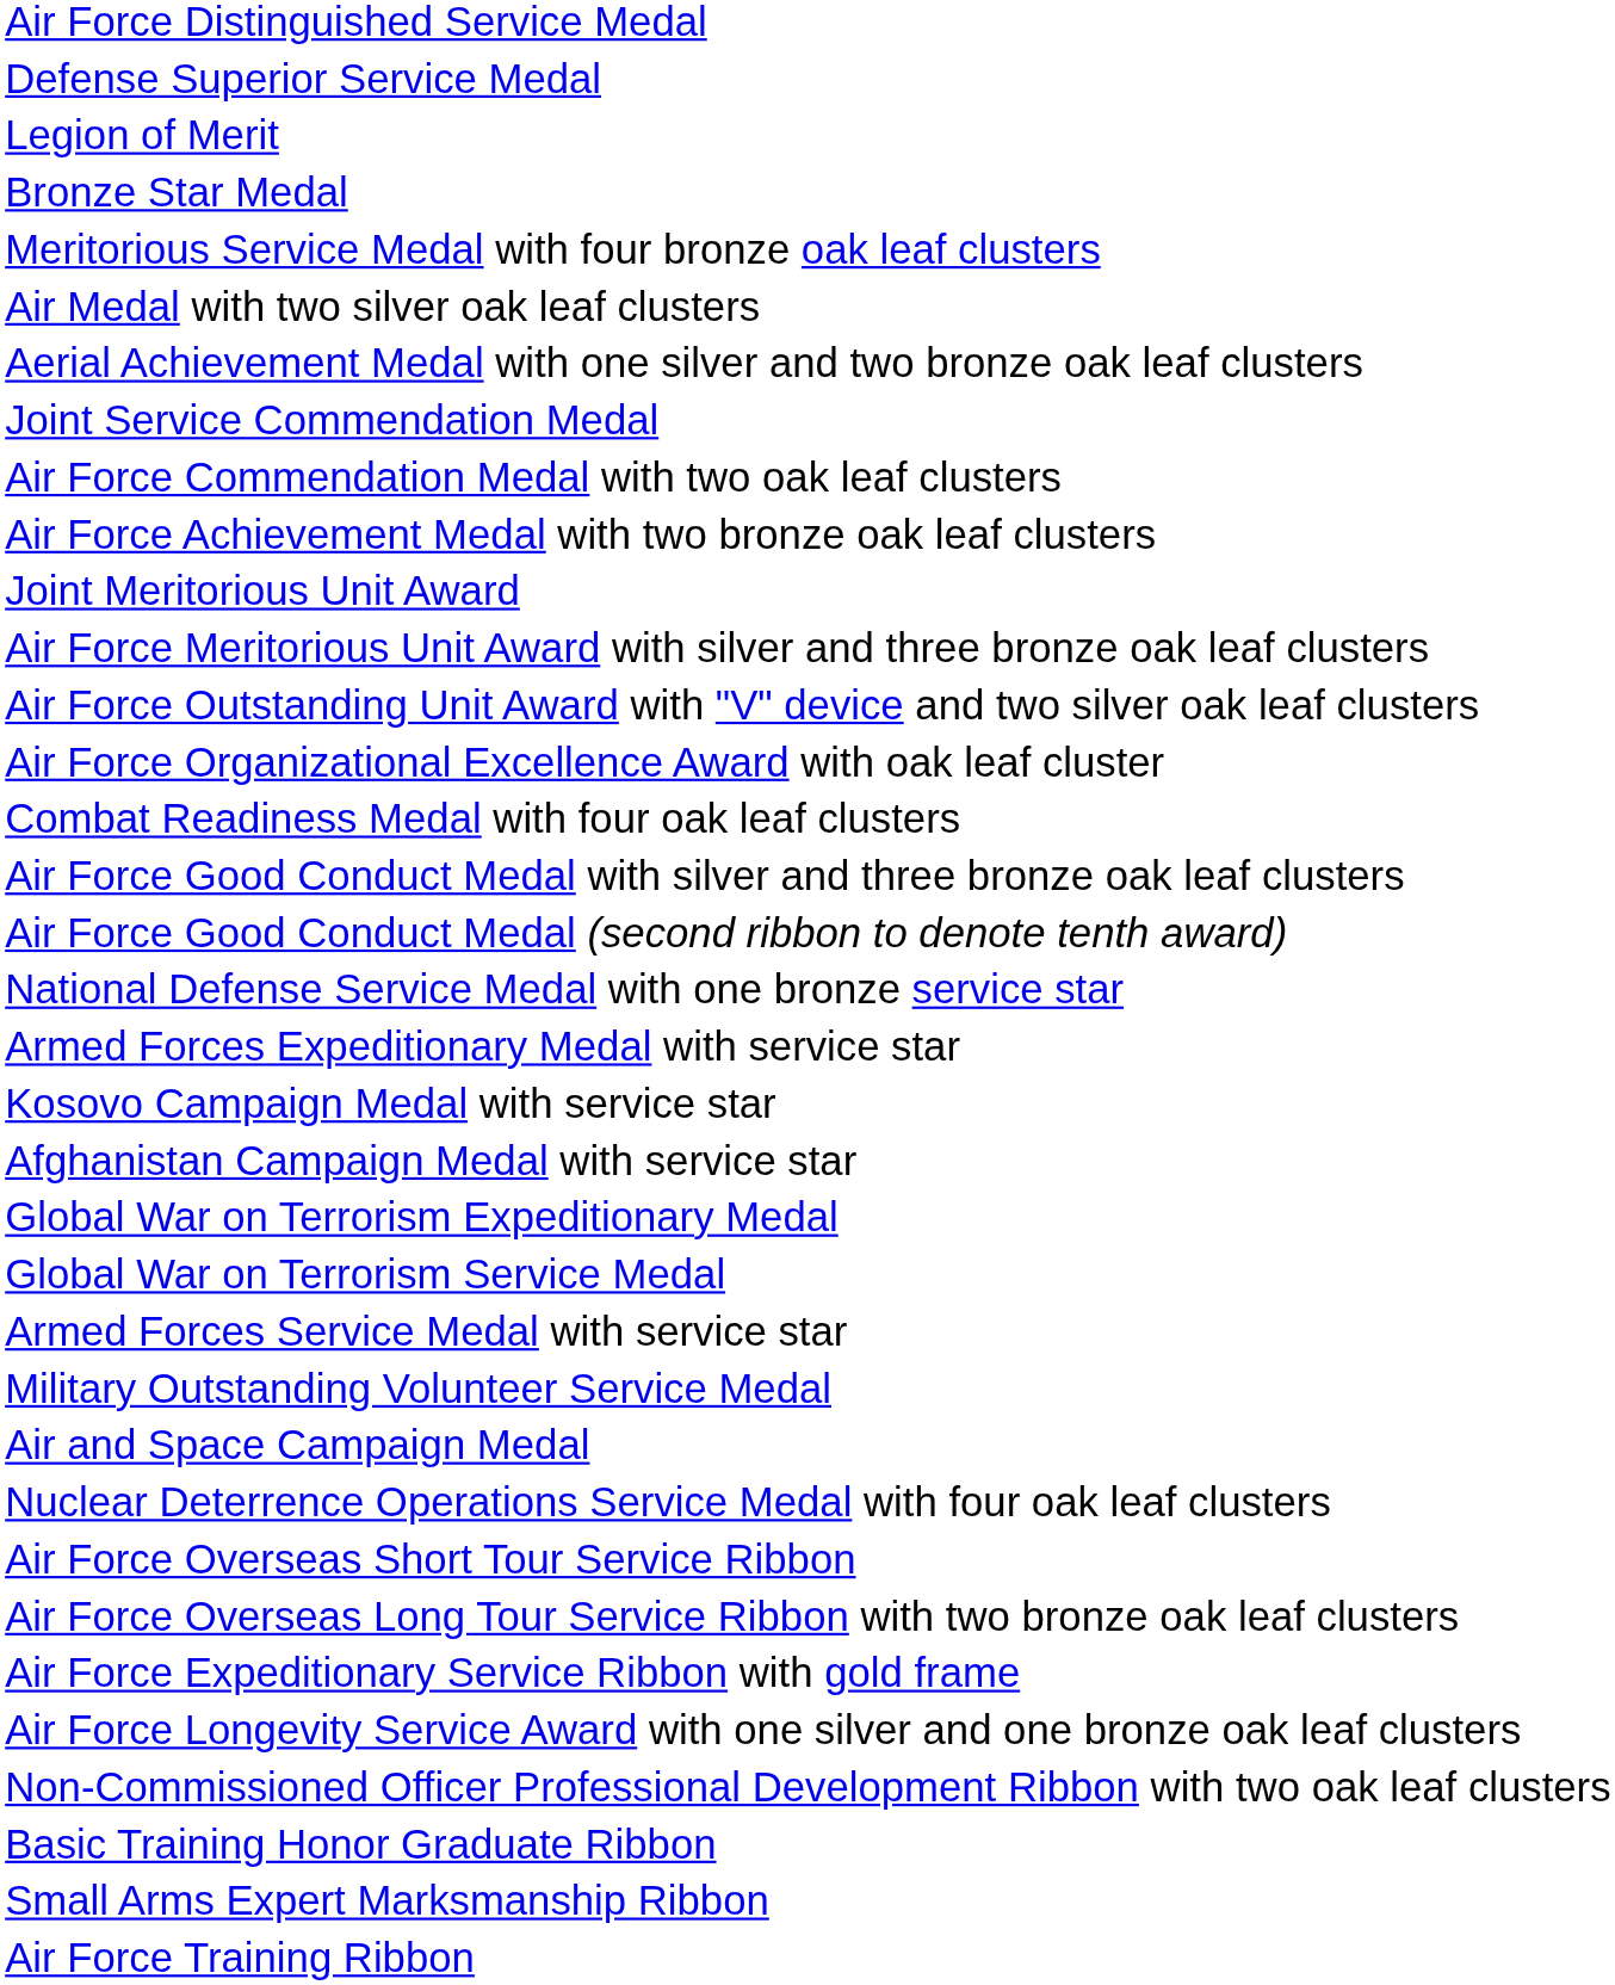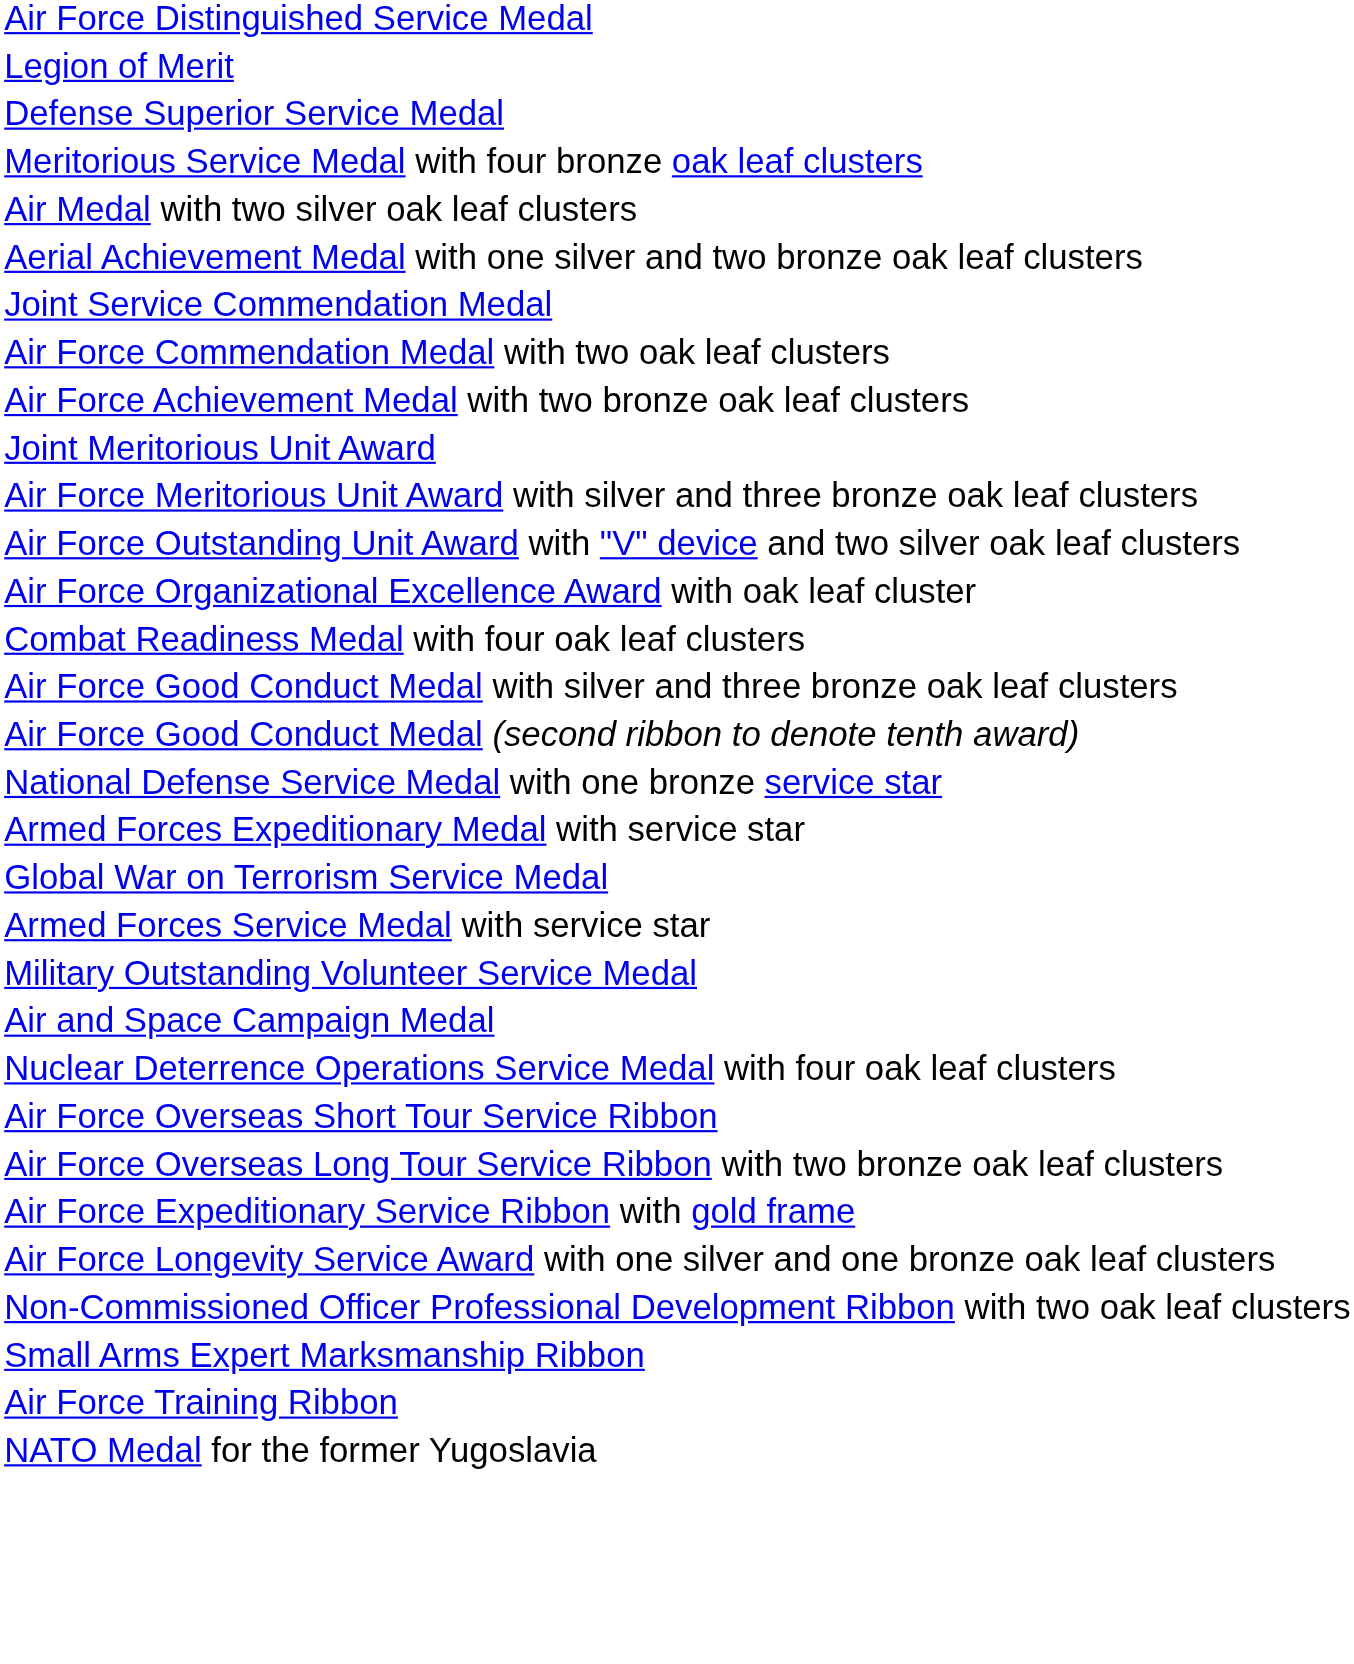 <table>
 <tr>
 <td></td>
 <td><a href='#'>Air Force Distinguished Service Medal</a></td>
 </tr>
 <tr>
 <td></td>
-<td><a href='#'>Defense Superior Service Medal</a></td>
-</tr>
-<tr>
-<td></td>
 <td><a href='#'>Legion of Merit</a></td>
 </tr>
 <tr>
 <td></td>
-<td><a href='#'>Bronze Star Medal</a></td>
+<td><a href='#'>Defense Superior Service Medal</a></td>
 </tr>
 <tr>
 <td></td>
 <td><a href='#'>Meritorious Service Medal</a> with four bronze <a href='#'>oak leaf clusters</a></td>
 </tr>
 <tr>
 <td></td>
 <td><a href='#'>Air Medal</a> with two silver oak leaf clusters</td>
 </tr>
 <tr>
 <td></td>
 <td><a href='#'>Aerial Achievement Medal</a> with one silver and two bronze oak leaf clusters</td>
 </tr>
 <tr>
 <td></td>
 <td><a href='#'>Joint Service Commendation Medal</a></td>
 </tr>
 <tr>
 <td></td>
 <td><a href='#'>Air Force Commendation Medal</a> with two oak leaf clusters</td>
 </tr>
 <tr>
 <td></td>
 <td><a href='#'>Air Force Achievement Medal</a> with two bronze oak leaf clusters</td>
 </tr>
 <tr>
 <td></td>
 <td><a href='#'>Joint Meritorious Unit Award</a></td>
 </tr>
 <tr>
 <td></td>
 <td><a href='#'>Air Force Meritorious Unit Award</a> with silver and three bronze oak leaf clusters</td>
 </tr>
 <tr>
 <td></td>
 <td><a href='#'>Air Force Outstanding Unit Award</a> with <a href='#'>"V" device</a> and two silver oak leaf clusters</td>
 </tr>
 <tr>
 <td></td>
 <td><a href='#'>Air Force Organizational Excellence Award</a> with oak leaf cluster</td>
 </tr>
 <tr>
 <td></td>
 <td><a href='#'>Combat Readiness Medal</a> with four oak leaf clusters</td>
 </tr>
 <tr>
 <td></td>
 <td><a href='#'>Air Force Good Conduct Medal</a> with silver and three bronze oak leaf clusters</td>
 </tr>
 <tr>
 <td></td>
 <td><a href='#'>Air Force Good Conduct Medal</a> <em>(second ribbon to denote tenth award)</em></td>
 </tr>
 <tr>
 <td></td>
 <td><a href='#'>National Defense Service Medal</a> with one bronze <a href='#'>service star</a></td>
 </tr>
 <tr>
 <td></td>
 <td><a href='#'>Armed Forces Expeditionary Medal</a> with service star</td>
 </tr>
 <tr>
 <td></td>
-<td><a href='#'>Kosovo Campaign Medal</a> with service star</td>
-</tr>
-<tr>
-<td></td>
-<td><a href='#'>Afghanistan Campaign Medal</a> with service star</td>
-</tr>
-<tr>
-<td></td>
-<td><a href='#'>Global War on Terrorism Expeditionary Medal</a></td>
-</tr>
-<tr>
-<td></td>
 <td><a href='#'>Global War on Terrorism Service Medal</a></td>
 </tr>
 <tr>
 <td></td>
 <td><a href='#'>Armed Forces Service Medal</a> with service star</td>
 </tr>
 <tr>
 <td></td>
 <td><a href='#'>Military Outstanding Volunteer Service Medal</a></td>
 </tr>
 <tr>
 <td></td>
 <td><a href='#'>Air and Space Campaign Medal</a></td>
 </tr>
 <tr>
 <td></td>
 <td><a href='#'>Nuclear Deterrence Operations Service Medal</a> with four oak leaf clusters</td>
 </tr>
 <tr>
 <td></td>
 <td><a href='#'>Air Force Overseas Short Tour Service Ribbon</a></td>
 </tr>
 <tr>
 <td></td>
 <td><a href='#'>Air Force Overseas Long Tour Service Ribbon</a> with two bronze oak leaf clusters</td>
 </tr>
 <tr>
 <td></td>
 <td><a href='#'>Air Force Expeditionary Service Ribbon</a> with <a href='#'>gold frame</a></td>
 </tr>
 <tr>
 <td></td>
 <td><a href='#'>Air Force Longevity Service Award</a> with one silver and one bronze oak leaf clusters</td>
 </tr>
 <tr>
 <td></td>
 <td><a href='#'>Non-Commissioned Officer Professional Development Ribbon</a> with two oak leaf clusters</td>
 </tr>
 <tr>
 <td></td>
-<td><a href='#'>Basic Training Honor Graduate Ribbon</a></td>
-</tr>
-<tr>
-<td></td>
 <td><a href='#'>Small Arms Expert Marksmanship Ribbon</a></td>
 </tr>
 <tr>
 <td></td>
 <td><a href='#'>Air Force Training Ribbon</a></td>
 </tr>
+<tr>
+<td></td>
+<td><a href='#'>NATO Medal</a> for the former Yugoslavia</td>
+</tr>
 </table>
